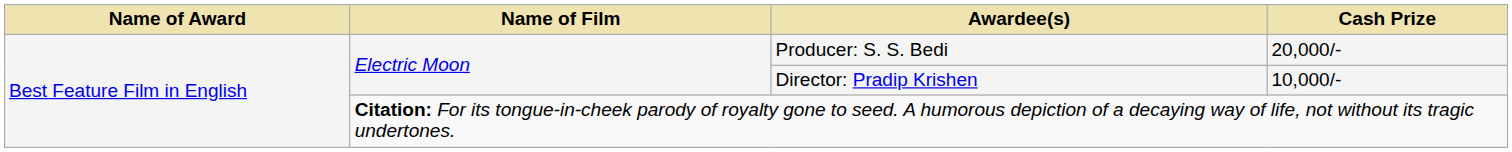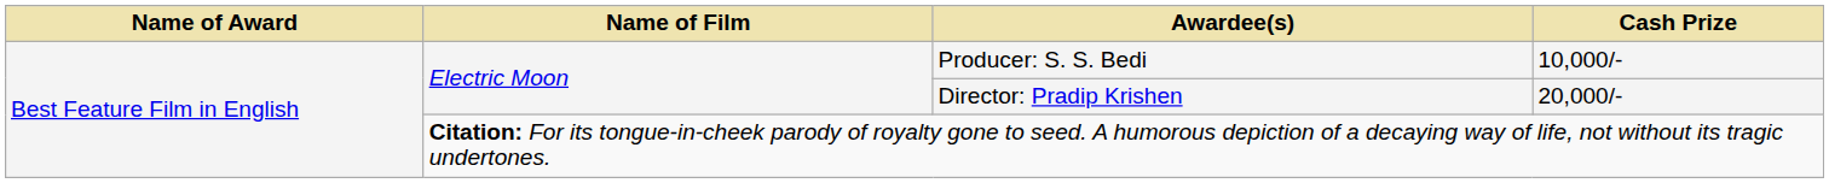 <table class="wikitable" style="width:100%">
 <tr>
 <th style="background-color:#EFE4B0;width:23%;">Name of Award</th>
 <th style="background-color:#EFE4B0;width:28%;">Name of Film</th>
 <th style="background-color:#EFE4B0;width:33%;">Awardee(s)</th>
 <th style="background-color:#EFE4B0;width:16%;">Cash Prize</th>
 </tr>
 <tr style="background-color:#F4F4F4">
 <td rowspan="3"><a href='#'>Best Feature Film in English</a></td>
 <td rowspan="2"><em><a href='#'>Electric Moon</a></em></td>
 <td>Producer: S. S. Bedi</td>
-<td> 20,000/-</td>
+<td> 10,000/-</td>
 </tr>
 <tr style="background-color:#F4F4F4">
 <td>Director: <a href='#'>Pradip Krishen</a></td>
-<td> 10,000/-</td>
+<td> 20,000/-</td>
 </tr>
 <tr style="background-color:#F9F9F9">
 <td colspan="3"><strong>Citation:</strong> <em>For its tongue-in-cheek parody of royalty gone to seed. A humorous depiction of a decaying way of life, not without its tragic undertones.</em></td>
 </tr>
 </table>
